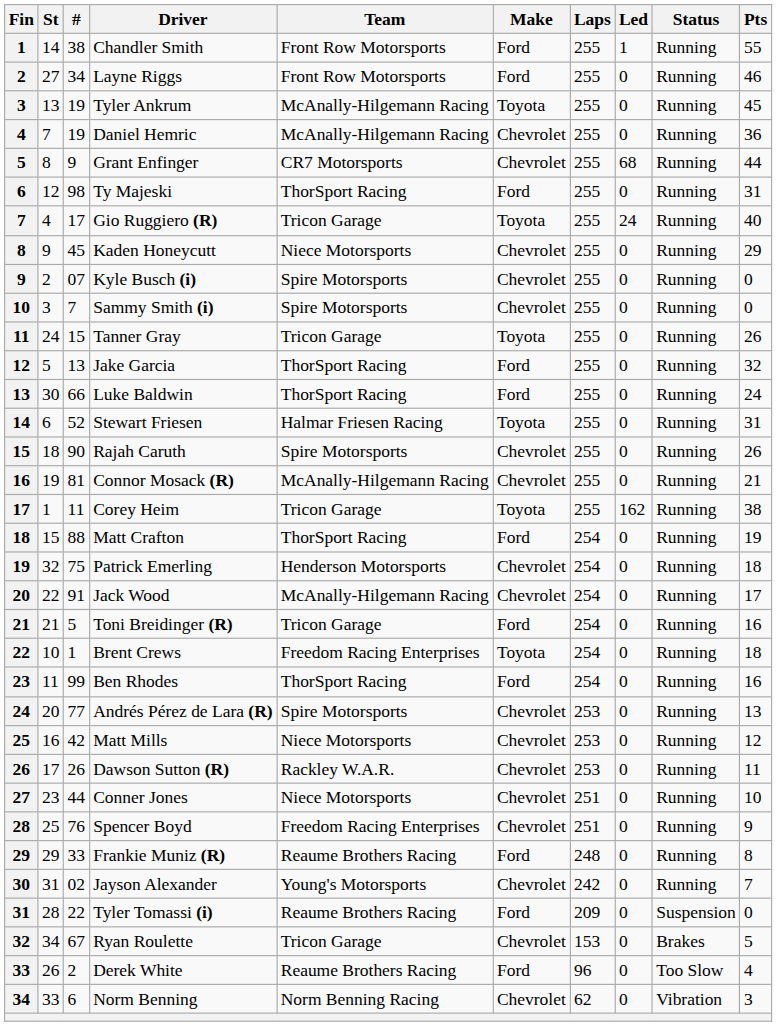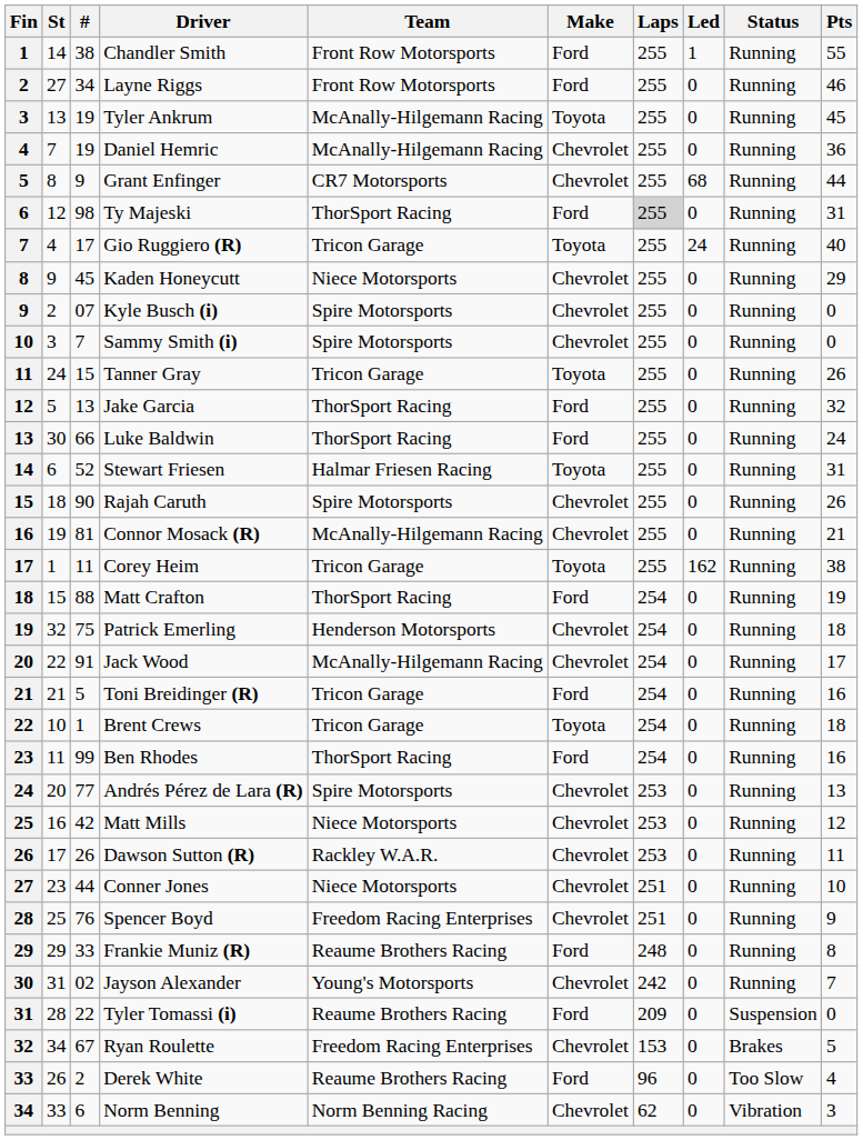 <table class="wikitable" style="font-size:95%">
 <tr>
 <th>Fin</th>
 <th>St</th>
 <th>#</th>
 <th>Driver</th>
 <th>Team</th>
 <th>Make</th>
 <th>Laps</th>
 <th>Led</th>
 <th>Status</th>
 <th>Pts</th>
 </tr>
 <tr>
 <th>1</th>
 <td>14</td>
 <td>38</td>
 <td>Chandler Smith</td>
 <td>Front Row Motorsports</td>
 <td>Ford</td>
 <td>255</td>
 <td>1</td>
 <td>Running</td>
 <td>55</td>
 </tr>
 <tr>
 <th>2</th>
 <td>27</td>
 <td>34</td>
 <td>Layne Riggs</td>
 <td>Front Row Motorsports</td>
 <td>Ford</td>
 <td>255</td>
 <td>0</td>
 <td>Running</td>
 <td>46</td>
 </tr>
 <tr>
 <th>3</th>
 <td>13</td>
 <td>19</td>
 <td>Tyler Ankrum</td>
 <td>McAnally-Hilgemann Racing</td>
 <td>Toyota</td>
 <td>255</td>
 <td>0</td>
 <td>Running</td>
 <td>45</td>
 </tr>
 <tr>
 <th>4</th>
 <td>7</td>
 <td>19</td>
 <td>Daniel Hemric</td>
 <td>McAnally-Hilgemann Racing</td>
 <td>Chevrolet</td>
 <td>255</td>
 <td>0</td>
 <td>Running</td>
 <td>36</td>
 </tr>
 <tr>
 <th>5</th>
 <td>8</td>
 <td>9</td>
 <td>Grant Enfinger</td>
 <td>CR7 Motorsports</td>
 <td>Chevrolet</td>
 <td>255</td>
 <td>68</td>
 <td>Running</td>
 <td>44</td>
 </tr>
 <tr>
 <th>6</th>
 <td>12</td>
 <td>98</td>
 <td>Ty Majeski</td>
 <td>ThorSport Racing</td>
 <td>Ford</td>
-<td>255</td>
+<td style="background: lightgrey;">255</td>
 <td>0</td>
 <td>Running</td>
 <td>31</td>
 </tr>
 <tr>
 <th>7</th>
 <td>4</td>
 <td>17</td>
 <td>Gio Ruggiero <strong>(R)</strong></td>
 <td>Tricon Garage</td>
 <td>Toyota</td>
 <td>255</td>
 <td>24</td>
 <td>Running</td>
 <td>40</td>
 </tr>
 <tr>
 <th>8</th>
 <td>9</td>
 <td>45</td>
 <td>Kaden Honeycutt</td>
 <td>Niece Motorsports</td>
 <td>Chevrolet</td>
 <td>255</td>
 <td>0</td>
 <td>Running</td>
 <td>29</td>
 </tr>
 <tr>
 <th>9</th>
 <td>2</td>
 <td>07</td>
 <td>Kyle Busch <strong>(i)</strong></td>
 <td>Spire Motorsports</td>
 <td>Chevrolet</td>
 <td>255</td>
 <td>0</td>
 <td>Running</td>
 <td>0</td>
 </tr>
 <tr>
 <th>10</th>
 <td>3</td>
 <td>7</td>
 <td>Sammy Smith <strong>(i)</strong></td>
 <td>Spire Motorsports</td>
 <td>Chevrolet</td>
 <td>255</td>
 <td>0</td>
 <td>Running</td>
 <td>0</td>
 </tr>
 <tr>
 <th>11</th>
 <td>24</td>
 <td>15</td>
 <td>Tanner Gray</td>
 <td>Tricon Garage</td>
 <td>Toyota</td>
 <td>255</td>
 <td>0</td>
 <td>Running</td>
 <td>26</td>
 </tr>
 <tr>
 <th>12</th>
 <td>5</td>
 <td>13</td>
 <td>Jake Garcia</td>
 <td>ThorSport Racing</td>
 <td>Ford</td>
 <td>255</td>
 <td>0</td>
 <td>Running</td>
 <td>32</td>
 </tr>
 <tr>
 <th>13</th>
 <td>30</td>
 <td>66</td>
 <td>Luke Baldwin</td>
 <td>ThorSport Racing</td>
 <td>Ford</td>
 <td>255</td>
 <td>0</td>
 <td>Running</td>
 <td>24</td>
 </tr>
 <tr>
 <th>14</th>
 <td>6</td>
 <td>52</td>
 <td>Stewart Friesen</td>
 <td>Halmar Friesen Racing</td>
 <td>Toyota</td>
 <td>255</td>
 <td>0</td>
 <td>Running</td>
 <td>31</td>
 </tr>
 <tr>
 <th>15</th>
 <td>18</td>
 <td>90</td>
 <td>Rajah Caruth</td>
 <td>Spire Motorsports</td>
 <td>Chevrolet</td>
 <td>255</td>
 <td>0</td>
 <td>Running</td>
 <td>26</td>
 </tr>
 <tr>
 <th>16</th>
 <td>19</td>
 <td>81</td>
 <td>Connor Mosack <strong>(R)</strong></td>
 <td>McAnally-Hilgemann Racing</td>
 <td>Chevrolet</td>
 <td>255</td>
 <td>0</td>
 <td>Running</td>
 <td>21</td>
 </tr>
 <tr>
 <th>17</th>
 <td>1</td>
 <td>11</td>
 <td>Corey Heim</td>
 <td>Tricon Garage</td>
 <td>Toyota</td>
 <td>255</td>
 <td>162</td>
 <td>Running</td>
 <td>38</td>
 </tr>
 <tr>
 <th>18</th>
 <td>15</td>
 <td>88</td>
 <td>Matt Crafton</td>
 <td>ThorSport Racing</td>
 <td>Ford</td>
 <td>254</td>
 <td>0</td>
 <td>Running</td>
 <td>19</td>
 </tr>
 <tr>
 <th>19</th>
 <td>32</td>
 <td>75</td>
 <td>Patrick Emerling</td>
 <td>Henderson Motorsports</td>
 <td>Chevrolet</td>
 <td>254</td>
 <td>0</td>
 <td>Running</td>
 <td>18</td>
 </tr>
 <tr>
 <th>20</th>
 <td>22</td>
 <td>91</td>
 <td>Jack Wood</td>
 <td>McAnally-Hilgemann Racing</td>
 <td>Chevrolet</td>
 <td>254</td>
 <td>0</td>
 <td>Running</td>
 <td>17</td>
 </tr>
 <tr>
 <th>21</th>
 <td>21</td>
 <td>5</td>
 <td>Toni Breidinger <strong>(R)</strong></td>
 <td>Tricon Garage</td>
 <td>Ford</td>
 <td>254</td>
 <td>0</td>
 <td>Running</td>
 <td>16</td>
 </tr>
 <tr>
 <th>22</th>
 <td>10</td>
 <td>1</td>
 <td>Brent Crews</td>
-<td>Freedom Racing Enterprises</td>
+<td>Tricon Garage</td>
 <td>Toyota</td>
 <td>254</td>
 <td>0</td>
 <td>Running</td>
 <td>18</td>
 </tr>
 <tr>
 <th>23</th>
 <td>11</td>
 <td>99</td>
 <td>Ben Rhodes</td>
 <td>ThorSport Racing</td>
 <td>Ford</td>
 <td>254</td>
 <td>0</td>
 <td>Running</td>
 <td>16</td>
 </tr>
 <tr>
 <th>24</th>
 <td>20</td>
 <td>77</td>
 <td>Andrés Pérez de Lara <strong>(R)</strong></td>
 <td>Spire Motorsports</td>
 <td>Chevrolet</td>
 <td>253</td>
 <td>0</td>
 <td>Running</td>
 <td>13</td>
 </tr>
 <tr>
 <th>25</th>
 <td>16</td>
 <td>42</td>
 <td>Matt Mills</td>
 <td>Niece Motorsports</td>
 <td>Chevrolet</td>
 <td>253</td>
 <td>0</td>
 <td>Running</td>
 <td>12</td>
 </tr>
 <tr>
 <th>26</th>
 <td>17</td>
 <td>26</td>
 <td>Dawson Sutton <strong>(R)</strong></td>
 <td>Rackley W.A.R.</td>
 <td>Chevrolet</td>
 <td>253</td>
 <td>0</td>
 <td>Running</td>
 <td>11</td>
 </tr>
 <tr>
 <th>27</th>
 <td>23</td>
 <td>44</td>
 <td>Conner Jones</td>
 <td>Niece Motorsports</td>
 <td>Chevrolet</td>
 <td>251</td>
 <td>0</td>
 <td>Running</td>
 <td>10</td>
 </tr>
 <tr>
 <th>28</th>
 <td>25</td>
 <td>76</td>
 <td>Spencer Boyd</td>
 <td>Freedom Racing Enterprises</td>
 <td>Chevrolet</td>
 <td>251</td>
 <td>0</td>
 <td>Running</td>
 <td>9</td>
 </tr>
 <tr>
 <th>29</th>
 <td>29</td>
 <td>33</td>
 <td>Frankie Muniz <strong>(R)</strong></td>
 <td>Reaume Brothers Racing</td>
 <td>Ford</td>
 <td>248</td>
 <td>0</td>
 <td>Running</td>
 <td>8</td>
 </tr>
 <tr>
 <th>30</th>
 <td>31</td>
 <td>02</td>
 <td>Jayson Alexander</td>
 <td>Young's Motorsports</td>
 <td>Chevrolet</td>
 <td>242</td>
 <td>0</td>
 <td>Running</td>
 <td>7</td>
 </tr>
 <tr>
 <th>31</th>
 <td>28</td>
 <td>22</td>
 <td>Tyler Tomassi <strong>(i)</strong></td>
 <td>Reaume Brothers Racing</td>
 <td>Ford</td>
 <td>209</td>
 <td>0</td>
 <td>Suspension</td>
 <td>0</td>
 </tr>
 <tr>
 <th>32</th>
 <td>34</td>
 <td>67</td>
 <td>Ryan Roulette</td>
-<td>Tricon Garage</td>
+<td>Freedom Racing Enterprises</td>
 <td>Chevrolet</td>
 <td>153</td>
 <td>0</td>
 <td>Brakes</td>
 <td>5</td>
 </tr>
 <tr>
 <th>33</th>
 <td>26</td>
 <td>2</td>
 <td>Derek White</td>
 <td>Reaume Brothers Racing</td>
 <td>Ford</td>
 <td>96</td>
 <td>0</td>
 <td>Too Slow</td>
 <td>4</td>
 </tr>
 <tr>
 <th>34</th>
 <td>33</td>
 <td>6</td>
 <td>Norm Benning</td>
 <td>Norm Benning Racing</td>
 <td>Chevrolet</td>
 <td>62</td>
 <td>0</td>
 <td>Vibration</td>
 <td>3</td>
 </tr>
 <tr>
 <th colspan="10"></th>
 </tr>
 </table>
